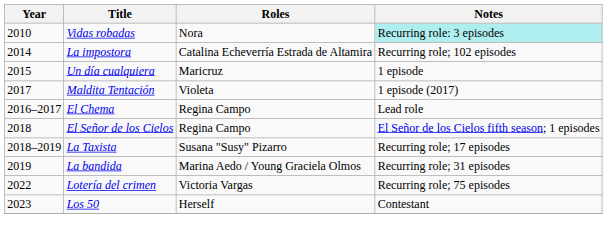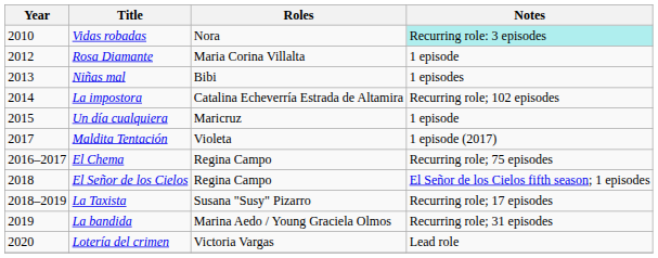 <table class="wikitable sortable">
 <tr>
 <th>Year</th>
 <th>Title</th>
 <th>Roles</th>
 <th>Notes</th>
 </tr>
 <tr>
 <td>2010</td>
 <td><em><a href='#'>Vidas robadas</a></em></td>
 <td>Nora</td>
 <td style="background: paleturquoise;">Recurring role: 3 episodes</td>
+</tr>
+<tr>
+<td>2012</td>
+<td><em><a href='#'>Rosa Diamante</a></em></td>
+<td>Maria Corina Villalta</td>
+<td>1 episode</td>
+</tr>
+<tr>
+<td>2013</td>
+<td><em><a href='#'>Niñas mal</a></em></td>
+<td>Bibi</td>
+<td>1 episodes</td>
 </tr>
 <tr>
 <td>2014</td>
 <td><em><a href='#'>La impostora</a></em></td>
 <td>Catalina Echeverría Estrada de Altamira</td>
 <td>Recurring role; 102 episodes</td>
 </tr>
 <tr>
 <td>2015</td>
 <td><em><a href='#'>Un día cualquiera</a></em></td>
 <td>Maricruz</td>
 <td>1 episode</td>
 </tr>
 <tr>
 <td>2017</td>
 <td><em><a href='#'>Maldita Tentación</a></em></td>
 <td>Violeta</td>
 <td>1 episode (2017)</td>
 </tr>
 <tr>
 <td>2016–2017</td>
 <td><em><a href='#'>El Chema</a></em></td>
 <td>Regina Campo</td>
-<td>Lead role</td>
+<td>Recurring role; 75 episodes</td>
 </tr>
 <tr>
 <td>2018</td>
 <td><em><a href='#'>El Señor de  los Cielos</a></em></td>
 <td>Regina Campo</td>
 <td><a href='#'>El Señor de los Cielos fifth season</a>; 1 episodes</td>
 </tr>
 <tr>
 <td>2018–2019</td>
 <td><em><a href='#'>La Taxista</a></em></td>
 <td>Susana "Susy" Pizarro</td>
 <td>Recurring role; 17 episodes</td>
 </tr>
 <tr>
 <td>2019</td>
 <td><em><a href='#'>La bandida</a></em></td>
 <td>Marina Aedo / Young Graciela Olmos</td>
 <td>Recurring role; 31 episodes</td>
 </tr>
 <tr>
-<td>2022</td>
+<td>2020</td>
 <td><em><a href='#'>Lotería del crimen</a></em></td>
 <td>Victoria Vargas</td>
-<td>Recurring role; 75 episodes</td>
-</tr>
-<tr>
-<td>2023</td>
-<td><em><a href='#'>Los 50</a></em></td>
-<td>Herself</td>
-<td>Contestant</td>
+<td>Lead role</td>
 </tr>
 <tr>
 </tr>
 </table>
